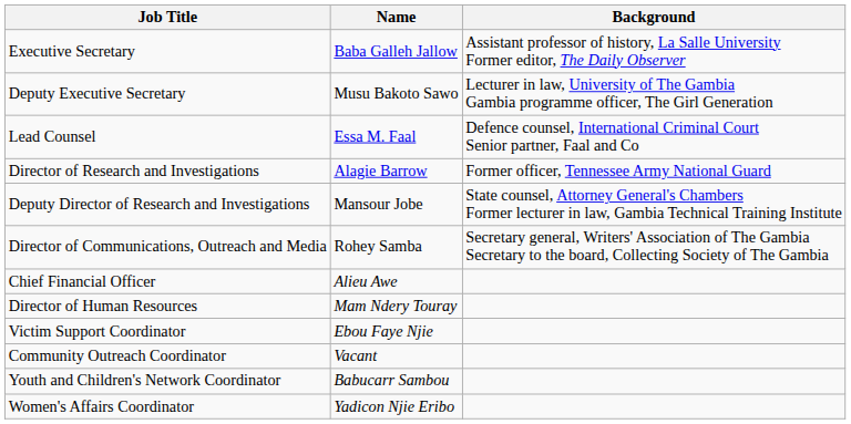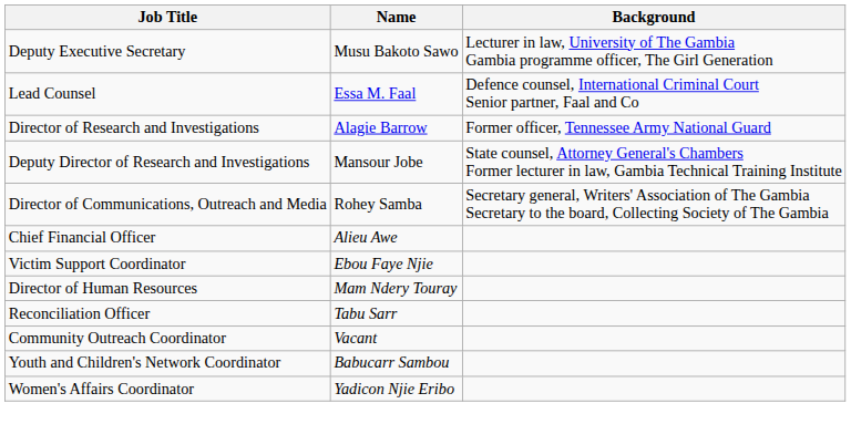 <table class="wikitable">
 <tr>
 <th>Job Title</th>
 <th>Name</th>
 <th>Background</th>
-</tr>
-<tr>
-<td>Executive Secretary</td>
-<td><a href='#'>Baba Galleh Jallow</a></td>
-<td>Assistant professor of history, <a href='#'>La Salle University</a><br>Former editor, <em><a href='#'>The Daily Observer</a></em></td>
 </tr>
 <tr>
 <td>Deputy Executive Secretary</td>
 <td>Musu Bakoto Sawo</td>
 <td>Lecturer in law, <a href='#'>University of The Gambia</a><br>Gambia programme officer, The Girl Generation</td>
 </tr>
 <tr>
 <td>Lead Counsel</td>
 <td><a href='#'>Essa M. Faal</a></td>
 <td>Defence counsel, <a href='#'>International Criminal Court</a><br>Senior partner, Faal and Co</td>
 </tr>
 <tr>
 <td>Director of Research and Investigations</td>
 <td><a href='#'>Alagie Barrow</a></td>
 <td>Former officer, <a href='#'>Tennessee Army National Guard</a></td>
 </tr>
 <tr>
 <td>Deputy Director of Research and Investigations</td>
 <td>Mansour Jobe</td>
 <td>State counsel, <a href='#'>Attorney General's Chambers</a><br>Former lecturer in law, Gambia Technical Training Institute</td>
 </tr>
 <tr>
 <td>Director of Communications, Outreach and Media</td>
 <td>Rohey Samba</td>
 <td>Secretary general, Writers' Association of The Gambia<br>Secretary to the board, Collecting Society of The Gambia</td>
 </tr>
 <tr>
 <td>Chief Financial Officer</td>
 <td><em>Alieu Awe</em></td>
 <td></td>
 </tr>
 <tr>
+<td>Victim Support Coordinator</td>
+<td><em>Ebou Faye Njie</em></td>
+<td></td>
+</tr>
+<tr>
 <td>Director of Human Resources</td>
 <td><em>Mam Ndery Touray</em></td>
 <td></td>
 </tr>
 <tr>
-<td>Victim Support Coordinator</td>
-<td><em>Ebou Faye Njie</em></td>
+<td>Reconciliation Officer</td>
+<td><em>Tabu Sarr</em></td>
 <td></td>
 </tr>
 <tr>
 <td>Community Outreach Coordinator</td>
 <td><em>Vacant</em></td>
 <td></td>
 </tr>
 <tr>
 <td>Youth and Children's Network Coordinator</td>
 <td><em>Babucarr Sambou</em></td>
 <td></td>
 </tr>
 <tr>
 <td>Women's Affairs Coordinator</td>
 <td><em>Yadicon Njie Eribo</em></td>
 </tr>
 </table>
